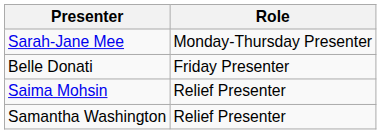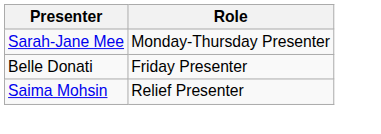 <table class="wikitable">
 <tr>
 <th>Presenter</th>
 <th>Role</th>
 </tr>
 <tr>
 <td><a href='#'>Sarah-Jane Mee</a></td>
 <td>Monday-Thursday Presenter</td>
 </tr>
 <tr>
 <td>Belle Donati</td>
 <td>Friday Presenter</td>
 </tr>
 <tr>
 <td><a href='#'>Saima Mohsin</a></td>
 <td>Relief Presenter</td>
 </tr>
-<tr>
-<td>Samantha Washington</td>
-<td>Relief Presenter</td>
-</tr>
 </table>
